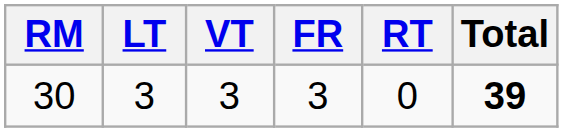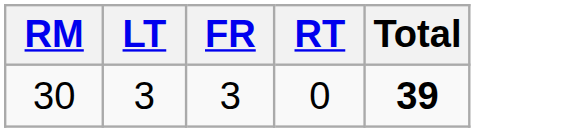 <table class="wikitable" border="1">
 <tr>
 <th> <a href='#'>RM</a> </th>
 <th> <a href='#'>LT</a> </th>
-<th> <a href='#'>VT</a> </th>
 <th> <a href='#'>FR</a> </th>
 <th> <a href='#'>RT</a> </th>
 <th>Total</th>
 </tr>
 <tr style="text-align:center;">
 <td>30</td>
 <td>3</td>
 <td>3</td>
-<td>3</td>
 <td>0</td>
 <td><strong>39</strong></td>
 </tr>
 </table>
